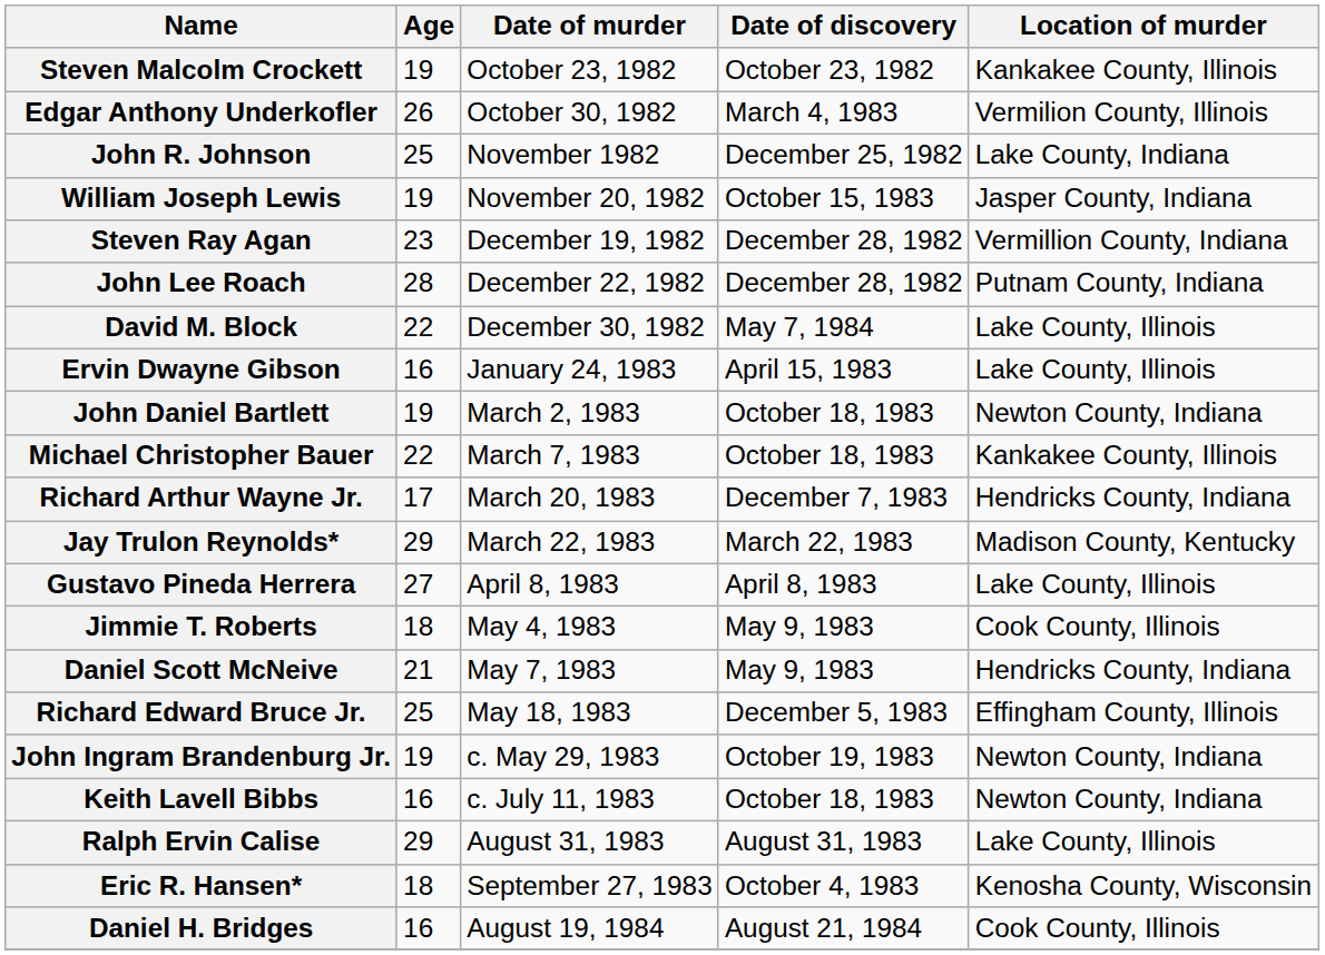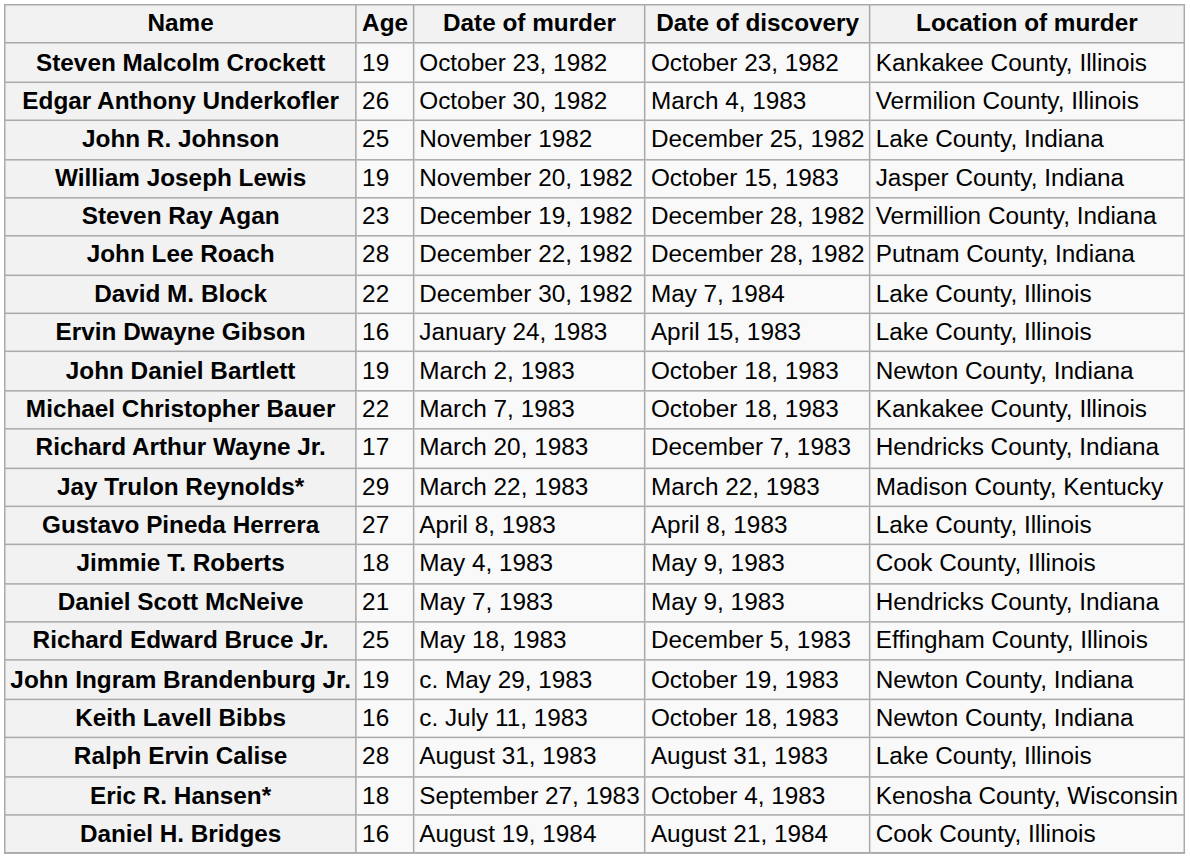 <table class="wikitable sortable">
 <tr>
 <th scope="col">Name</th>
 <th scope="col">Age</th>
 <th scope="col" data-sort-type="date">Date of murder</th>
 <th scope="col" data-sort-type="date">Date of discovery</th>
 <th scope="col">Location of murder</th>
 </tr>
 <tr>
 <th scope="row">Steven Malcolm Crockett</th>
 <td>19</td>
 <td>October 23, 1982</td>
 <td>October 23, 1982</td>
 <td>Kankakee County, Illinois</td>
 </tr>
 <tr>
 <th scope="row">Edgar Anthony Underkofler</th>
 <td>26</td>
 <td>October 30, 1982</td>
 <td>March 4, 1983</td>
 <td>Vermilion County, Illinois</td>
 </tr>
 <tr>
 <th scope="row">John R. Johnson</th>
 <td>25</td>
 <td>November 1982</td>
 <td>December 25, 1982</td>
 <td>Lake County, Indiana</td>
 </tr>
 <tr>
 <th scope="row">William Joseph Lewis</th>
 <td>19</td>
 <td>November 20, 1982</td>
 <td>October 15, 1983</td>
 <td>Jasper County, Indiana</td>
 </tr>
 <tr>
 <th scope="row">Steven Ray Agan</th>
 <td>23</td>
 <td>December 19, 1982</td>
 <td>December 28, 1982</td>
 <td>Vermillion County, Indiana</td>
 </tr>
 <tr>
 <th scope="row">John Lee Roach</th>
 <td>28</td>
 <td>December 22, 1982</td>
 <td>December 28, 1982</td>
 <td>Putnam County, Indiana</td>
 </tr>
 <tr>
 <th scope="row">David M. Block</th>
 <td>22</td>
 <td>December 30, 1982</td>
 <td>May 7, 1984</td>
 <td>Lake County, Illinois</td>
 </tr>
 <tr>
 <th scope="row">Ervin Dwayne Gibson</th>
 <td>16</td>
 <td>January 24, 1983</td>
 <td>April 15, 1983</td>
 <td>Lake County, Illinois</td>
 </tr>
 <tr>
 <th scope="row">John Daniel Bartlett</th>
 <td>19</td>
 <td>March 2, 1983</td>
 <td>October 18, 1983</td>
 <td>Newton County, Indiana</td>
 </tr>
 <tr>
 <th scope="row">Michael Christopher Bauer</th>
 <td>22</td>
 <td>March 7, 1983</td>
 <td>October 18, 1983</td>
 <td>Kankakee County, Illinois</td>
 </tr>
 <tr>
 <th scope="row">Richard Arthur Wayne Jr.</th>
 <td>17</td>
 <td>March 20, 1983</td>
 <td>December 7, 1983</td>
 <td>Hendricks County, Indiana</td>
 </tr>
 <tr>
 <th scope="row">Jay Trulon Reynolds*</th>
 <td>29</td>
 <td>March 22, 1983</td>
 <td>March 22, 1983</td>
 <td>Madison County, Kentucky</td>
 </tr>
 <tr>
 <th scope="row">Gustavo Pineda Herrera</th>
 <td>27</td>
 <td>April 8, 1983</td>
 <td>April 8, 1983</td>
 <td>Lake County, Illinois</td>
 </tr>
 <tr>
 <th scope="row">Jimmie T. Roberts</th>
 <td>18</td>
 <td>May 4, 1983</td>
 <td>May 9, 1983</td>
 <td>Cook County, Illinois</td>
 </tr>
 <tr>
 <th scope="row">Daniel Scott McNeive</th>
 <td>21</td>
 <td>May 7, 1983</td>
 <td>May 9, 1983</td>
 <td>Hendricks County, Indiana</td>
 </tr>
 <tr>
 <th scope="row">Richard Edward Bruce Jr.</th>
 <td>25</td>
 <td>May 18, 1983</td>
 <td>December 5, 1983</td>
 <td>Effingham County, Illinois</td>
 </tr>
 <tr>
 <th scope="row">John Ingram Brandenburg Jr.</th>
 <td>19</td>
 <td>c. May 29, 1983</td>
 <td>October 19, 1983</td>
 <td>Newton County, Indiana</td>
 </tr>
 <tr>
 <th scope="row">Keith Lavell Bibbs</th>
 <td>16</td>
 <td>c. July 11, 1983</td>
 <td>October 18, 1983</td>
 <td>Newton County, Indiana</td>
 </tr>
 <tr>
 <th scope="row">Ralph Ervin Calise</th>
-<td>29</td>
+<td>28</td>
 <td>August 31, 1983</td>
 <td>August 31, 1983</td>
 <td>Lake County, Illinois</td>
 </tr>
 <tr>
 <th scope="row">Eric R. Hansen*</th>
 <td>18</td>
 <td>September 27, 1983</td>
 <td>October 4, 1983</td>
 <td>Kenosha County, Wisconsin</td>
 </tr>
 <tr>
 <th scope="row">Daniel H. Bridges</th>
 <td>16</td>
 <td>August 19, 1984</td>
 <td>August 21, 1984</td>
 <td>Cook County, Illinois</td>
 </tr>
 <tr>
 </tr>
 </table>
